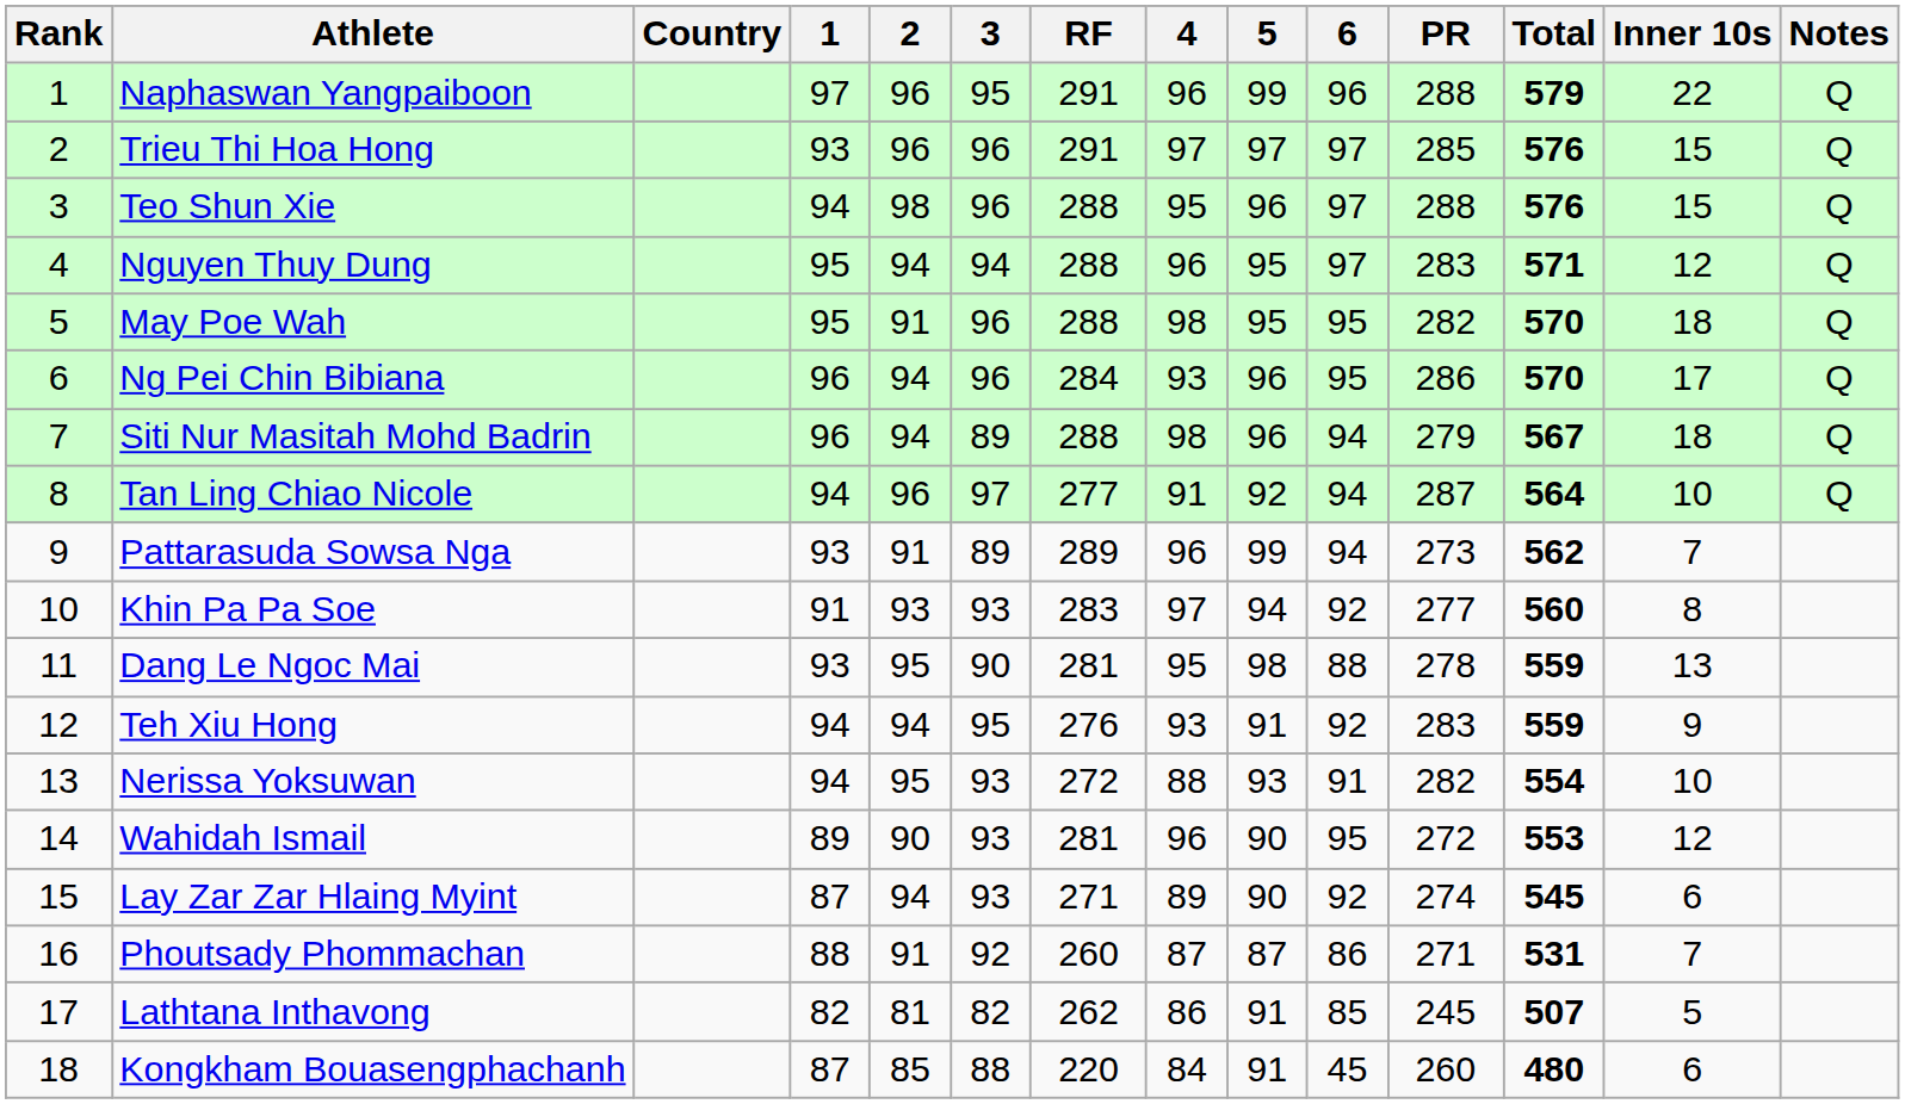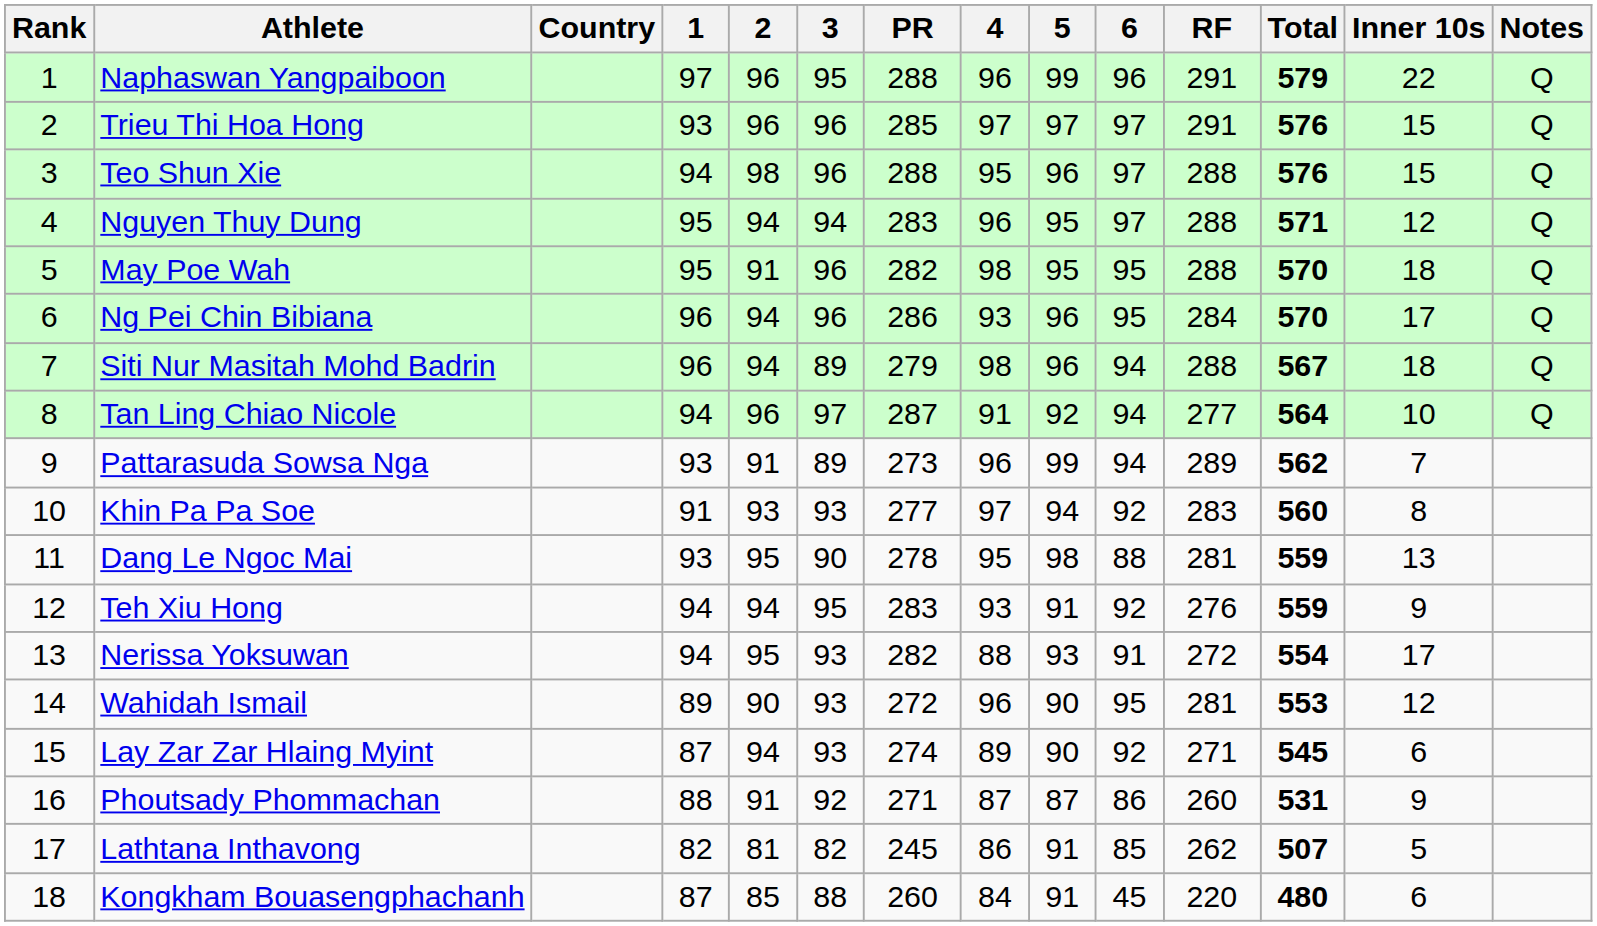 <table class="wikitable sortable" style="text-align:center">
 <tr>
 <th>Rank</th>
 <th>Athlete</th>
 <th>Country</th>
 <th class="unsortable" style="width: 28px">1</th>
 <th class="unsortable" style="width: 28px">2</th>
 <th class="unsortable" style="width: 28px">3</th>
-<th style="width: 44px">RF</th>
+<th style="width: 44px">PR</th>
 <th class="unsortable" style="width: 28px">4</th>
 <th class="unsortable" style="width: 28px">5</th>
 <th class="unsortable" style="width: 28px">6</th>
-<th style="width: 44px">PR</th>
+<th style="width: 44px">RF</th>
 <th>Total</th>
 <th class="sortable">Inner 10s</th>
 <th class="unsortable">Notes</th>
 </tr>
 <tr bgcolor=ccffcc>
 <td>1</td>
 <td align="left"><a href='#'>Naphaswan Yangpaiboon</a></td>
 <td align="left"></td>
 <td>97</td>
 <td>96</td>
 <td>95</td>
-<td>291</td>
+<td>288</td>
 <td>96</td>
 <td>99</td>
 <td>96</td>
-<td>288</td>
+<td>291</td>
 <td><strong>579</strong></td>
 <td>22</td>
 <td>Q</td>
 </tr>
 <tr bgcolor=ccffcc>
 <td>2</td>
 <td align="left"><a href='#'>Trieu Thi Hoa Hong</a></td>
 <td align="left"></td>
 <td>93</td>
 <td>96</td>
 <td>96</td>
-<td>291</td>
+<td>285</td>
 <td>97</td>
 <td>97</td>
 <td>97</td>
-<td>285</td>
+<td>291</td>
 <td><strong>576</strong></td>
 <td>15</td>
 <td>Q</td>
 </tr>
 <tr bgcolor=ccffcc>
 <td>3</td>
 <td align="left"><a href='#'>Teo Shun Xie</a></td>
 <td align="left"></td>
 <td>94</td>
 <td>98</td>
 <td>96</td>
 <td>288</td>
 <td>95</td>
 <td>96</td>
 <td>97</td>
 <td>288</td>
 <td><strong>576</strong></td>
 <td>15</td>
 <td>Q</td>
 </tr>
 <tr bgcolor=ccffcc>
 <td>4</td>
 <td align="left"><a href='#'>Nguyen Thuy Dung</a></td>
 <td align="left"></td>
 <td>95</td>
 <td>94</td>
 <td>94</td>
-<td>288</td>
+<td>283</td>
 <td>96</td>
 <td>95</td>
 <td>97</td>
-<td>283</td>
+<td>288</td>
 <td><strong>571</strong></td>
 <td>12</td>
 <td>Q</td>
 </tr>
 <tr bgcolor=ccffcc>
 <td>5</td>
 <td align="left"><a href='#'>May Poe Wah</a></td>
 <td align="left"></td>
 <td>95</td>
 <td>91</td>
 <td>96</td>
-<td>288</td>
+<td>282</td>
 <td>98</td>
 <td>95</td>
 <td>95</td>
-<td>282</td>
+<td>288</td>
 <td><strong>570</strong></td>
 <td>18</td>
 <td>Q</td>
 </tr>
 <tr bgcolor=ccffcc>
 <td>6</td>
 <td align="left"><a href='#'>Ng Pei Chin Bibiana</a></td>
 <td align="left"></td>
 <td>96</td>
 <td>94</td>
 <td>96</td>
-<td>284</td>
+<td>286</td>
 <td>93</td>
 <td>96</td>
 <td>95</td>
-<td>286</td>
+<td>284</td>
 <td><strong>570</strong></td>
 <td>17</td>
 <td>Q</td>
 </tr>
 <tr bgcolor=ccffcc>
 <td>7</td>
 <td align="left"><a href='#'>Siti Nur Masitah Mohd Badrin</a></td>
 <td align="left"></td>
 <td>96</td>
 <td>94</td>
 <td>89</td>
-<td>288</td>
+<td>279</td>
 <td>98</td>
 <td>96</td>
 <td>94</td>
-<td>279</td>
+<td>288</td>
 <td><strong>567</strong></td>
 <td>18</td>
 <td>Q</td>
 </tr>
 <tr bgcolor=ccffcc>
 <td>8</td>
 <td align="left"><a href='#'>Tan Ling Chiao Nicole</a></td>
 <td align="left"></td>
 <td>94</td>
 <td>96</td>
 <td>97</td>
-<td>277</td>
+<td>287</td>
 <td>91</td>
 <td>92</td>
 <td>94</td>
-<td>287</td>
+<td>277</td>
 <td><strong>564</strong></td>
 <td>10</td>
 <td>Q</td>
 </tr>
 <tr>
 <td>9</td>
 <td align="left"><a href='#'>Pattarasuda Sowsa Nga</a></td>
 <td align="left"></td>
 <td>93</td>
 <td>91</td>
 <td>89</td>
-<td>289</td>
+<td>273</td>
 <td>96</td>
 <td>99</td>
 <td>94</td>
-<td>273</td>
+<td>289</td>
 <td><strong>562</strong></td>
 <td>7</td>
 <td></td>
 </tr>
 <tr>
 <td>10</td>
 <td align="left"><a href='#'>Khin Pa Pa Soe</a></td>
 <td align="left"></td>
 <td>91</td>
 <td>93</td>
 <td>93</td>
-<td>283</td>
+<td>277</td>
 <td>97</td>
 <td>94</td>
 <td>92</td>
-<td>277</td>
+<td>283</td>
 <td><strong>560</strong></td>
 <td>8</td>
 <td></td>
 </tr>
 <tr>
 <td>11</td>
 <td align="left"><a href='#'>Dang Le Ngoc Mai</a></td>
 <td align="left"></td>
 <td>93</td>
 <td>95</td>
 <td>90</td>
-<td>281</td>
+<td>278</td>
 <td>95</td>
 <td>98</td>
 <td>88</td>
-<td>278</td>
+<td>281</td>
 <td><strong>559</strong></td>
 <td>13</td>
 <td></td>
 </tr>
 <tr>
 <td>12</td>
 <td align="left"><a href='#'>Teh Xiu Hong</a></td>
 <td align="left"></td>
 <td>94</td>
 <td>94</td>
 <td>95</td>
-<td>276</td>
+<td>283</td>
 <td>93</td>
 <td>91</td>
 <td>92</td>
-<td>283</td>
+<td>276</td>
 <td><strong>559</strong></td>
 <td>9</td>
 <td></td>
 </tr>
 <tr>
 <td>13</td>
 <td align="left"><a href='#'>Nerissa Yoksuwan</a></td>
 <td align="left"></td>
 <td>94</td>
 <td>95</td>
 <td>93</td>
-<td>272</td>
+<td>282</td>
 <td>88</td>
 <td>93</td>
 <td>91</td>
-<td>282</td>
+<td>272</td>
 <td><strong>554</strong></td>
-<td>10</td>
+<td>17</td>
 <td></td>
 </tr>
 <tr>
 <td>14</td>
 <td align="left"><a href='#'>Wahidah Ismail</a></td>
 <td align="left"></td>
 <td>89</td>
 <td>90</td>
 <td>93</td>
-<td>281</td>
+<td>272</td>
 <td>96</td>
 <td>90</td>
 <td>95</td>
-<td>272</td>
+<td>281</td>
 <td><strong>553</strong></td>
 <td>12</td>
 <td></td>
 </tr>
 <tr>
 <td>15</td>
 <td align="left"><a href='#'>Lay Zar Zar Hlaing Myint</a></td>
 <td align="left"></td>
 <td>87</td>
 <td>94</td>
 <td>93</td>
-<td>271</td>
+<td>274</td>
 <td>89</td>
 <td>90</td>
 <td>92</td>
-<td>274</td>
+<td>271</td>
 <td><strong>545</strong></td>
 <td>6</td>
 <td></td>
 </tr>
 <tr>
 <td>16</td>
 <td align="left"><a href='#'>Phoutsady Phommachan</a></td>
 <td align="left"></td>
 <td>88</td>
 <td>91</td>
 <td>92</td>
-<td>260</td>
+<td>271</td>
 <td>87</td>
 <td>87</td>
 <td>86</td>
-<td>271</td>
+<td>260</td>
 <td><strong>531</strong></td>
-<td>7</td>
+<td>9</td>
 <td></td>
 </tr>
 <tr>
 <td>17</td>
 <td align="left"><a href='#'>Lathtana Inthavong</a></td>
 <td align="left"></td>
 <td>82</td>
 <td>81</td>
 <td>82</td>
-<td>262</td>
+<td>245</td>
 <td>86</td>
 <td>91</td>
 <td>85</td>
-<td>245</td>
+<td>262</td>
 <td><strong>507</strong></td>
 <td>5</td>
 <td></td>
 </tr>
 <tr>
 <td>18</td>
 <td align="left"><a href='#'>Kongkham Bouasengphachanh</a></td>
 <td align="left"></td>
 <td>87</td>
 <td>85</td>
 <td>88</td>
-<td>220</td>
+<td>260</td>
 <td>84</td>
 <td>91</td>
 <td>45</td>
-<td>260</td>
+<td>220</td>
 <td><strong>480</strong></td>
 <td>6</td>
 <td></td>
 </tr>
 </table>
